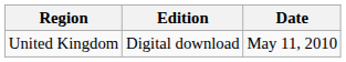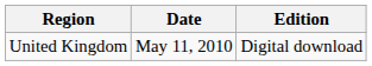 <table class=wikitable>
 <tr>
 <th>Region</th>
+<th>Date</th>
 <th>Edition</th>
-<th>Date</th>
 </tr>
 <tr>
 <td>United Kingdom</td>
+<td>May 11, 2010</td>
 <td rowspan="1">Digital download</td>
-<td>May 11, 2010</td>
 </tr>
 </table>
